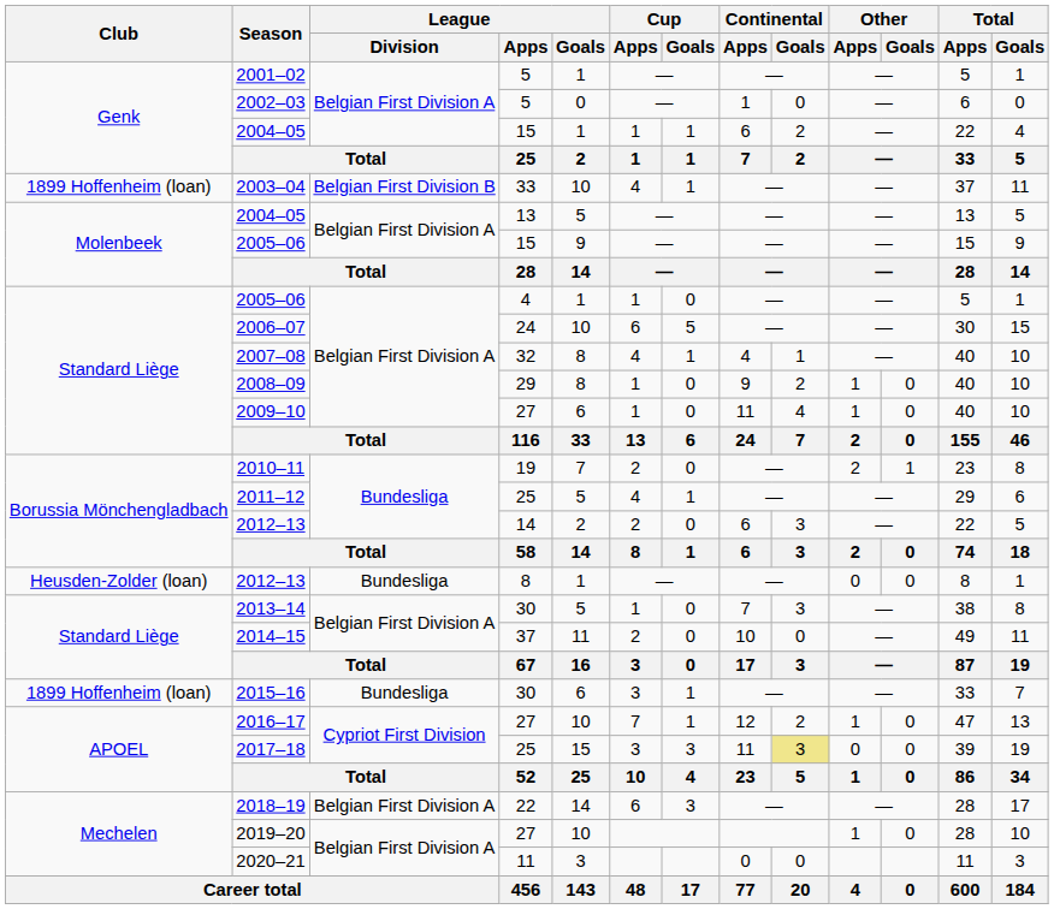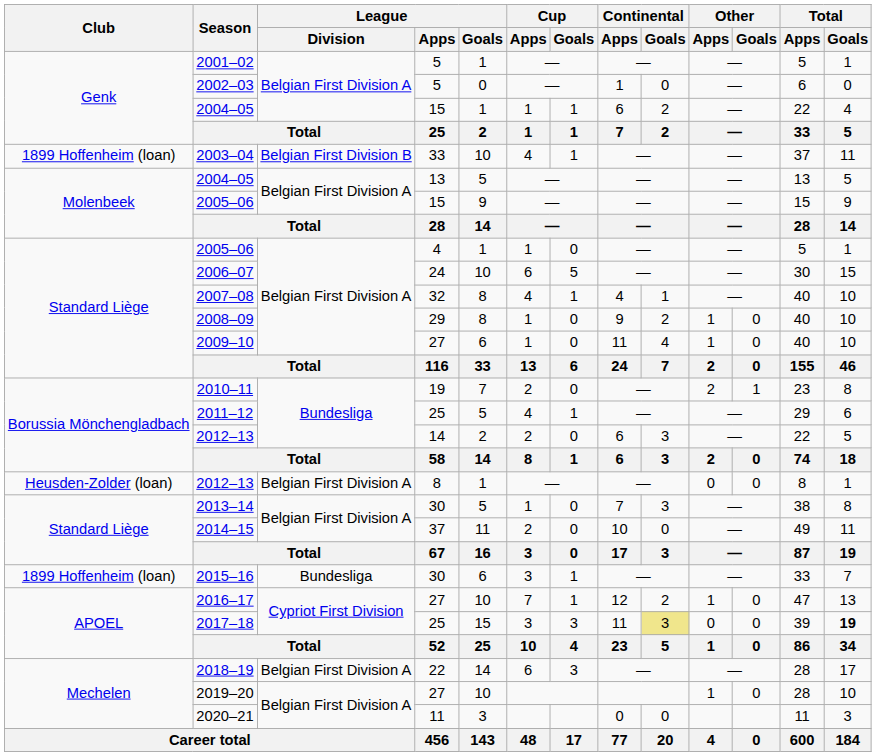 <table class="wikitable" style="text-align:center">
 <tr>
 <th rowspan="2">Club</th>
 <th rowspan="2">Season</th>
 <th colspan="3">League</th>
 <th colspan="2">Cup</th>
 <th colspan="2">Continental</th>
 <th colspan="2">Other</th>
 <th colspan="2">Total</th>
 </tr>
 <tr>
 <th>Division</th>
 <th>Apps</th>
 <th>Goals</th>
 <th>Apps</th>
 <th>Goals</th>
 <th>Apps</th>
 <th>Goals</th>
 <th>Apps</th>
 <th>Goals</th>
 <th>Apps</th>
 <th>Goals</th>
 </tr>
 <tr>
 <td rowspan="4"><a href='#'>Genk</a></td>
 <td><a href='#'>2001–02</a></td>
 <td rowspan="3"><a href='#'>Belgian First Division A</a></td>
 <td>5</td>
 <td>1</td>
 <td colspan="2">—</td>
 <td colspan="2">—</td>
 <td colspan="2">—</td>
 <td>5</td>
 <td>1</td>
 </tr>
 <tr>
 <td><a href='#'>2002–03</a></td>
 <td>5</td>
 <td>0</td>
 <td colspan="2">—</td>
 <td>1</td>
 <td>0</td>
 <td colspan="2">—</td>
 <td>6</td>
 <td>0</td>
 </tr>
 <tr>
 <td><a href='#'>2004–05</a></td>
 <td>15</td>
 <td>1</td>
 <td>1</td>
 <td>1</td>
 <td>6</td>
 <td>2</td>
 <td colspan="2">—</td>
 <td>22</td>
 <td>4</td>
 </tr>
 <tr>
 <th colspan="2">Total</th>
 <th>25</th>
 <th>2</th>
 <th>1</th>
 <th>1</th>
 <th>7</th>
 <th>2</th>
 <th colspan="2">—</th>
 <th>33</th>
 <th>5</th>
 </tr>
 <tr>
 <td><a href='#'>1899 Hoffenheim</a> (loan)</td>
 <td><a href='#'>2003–04</a></td>
 <td><a href='#'>Belgian First Division B</a></td>
 <td>33</td>
 <td>10</td>
 <td>4</td>
 <td>1</td>
 <td colspan="2">—</td>
 <td colspan="2">—</td>
 <td>37</td>
 <td>11</td>
 </tr>
 <tr>
 <td rowspan="3"><a href='#'>Molenbeek</a></td>
 <td><a href='#'>2004–05</a></td>
 <td rowspan="2">Belgian First Division A</td>
 <td>13</td>
 <td>5</td>
 <td colspan="2">—</td>
 <td colspan="2">—</td>
 <td colspan="2">—</td>
 <td>13</td>
 <td>5</td>
 </tr>
 <tr>
 <td><a href='#'>2005–06</a></td>
 <td>15</td>
 <td>9</td>
 <td colspan="2">—</td>
 <td colspan="2">—</td>
 <td colspan="2">—</td>
 <td>15</td>
 <td>9</td>
 </tr>
 <tr>
 <th colspan="2">Total</th>
 <th>28</th>
 <th>14</th>
 <th colspan="2">—</th>
 <th colspan="2">—</th>
 <th colspan="2">—</th>
 <th>28</th>
 <th>14</th>
 </tr>
 <tr>
 <td rowspan="6"><a href='#'>Standard Liège</a></td>
 <td><a href='#'>2005–06</a></td>
 <td rowspan="5">Belgian First Division A</td>
 <td>4</td>
 <td>1</td>
 <td>1</td>
 <td>0</td>
 <td colspan="2">—</td>
 <td colspan="2">—</td>
 <td>5</td>
 <td>1</td>
 </tr>
 <tr>
 <td><a href='#'>2006–07</a></td>
 <td>24</td>
 <td>10</td>
 <td>6</td>
 <td>5</td>
 <td colspan="2">—</td>
 <td colspan="2">—</td>
 <td>30</td>
 <td>15</td>
 </tr>
 <tr>
 <td><a href='#'>2007–08</a></td>
 <td>32</td>
 <td>8</td>
 <td>4</td>
 <td>1</td>
 <td>4</td>
 <td>1</td>
 <td colspan="2">—</td>
 <td>40</td>
 <td>10</td>
 </tr>
 <tr>
 <td><a href='#'>2008–09</a></td>
 <td>29</td>
 <td>8</td>
 <td>1</td>
 <td>0</td>
 <td>9</td>
 <td>2</td>
 <td>1</td>
 <td>0</td>
 <td>40</td>
 <td>10</td>
 </tr>
 <tr>
 <td><a href='#'>2009–10</a></td>
 <td>27</td>
 <td>6</td>
 <td>1</td>
 <td>0</td>
 <td>11</td>
 <td>4</td>
 <td>1</td>
 <td>0</td>
 <td>40</td>
 <td>10</td>
 </tr>
 <tr>
 <th colspan="2">Total</th>
 <th>116</th>
 <th>33</th>
 <th>13</th>
 <th>6</th>
 <th>24</th>
 <th>7</th>
 <th>2</th>
 <th>0</th>
 <th>155</th>
 <th>46</th>
 </tr>
 <tr>
 <td rowspan="4"><a href='#'>Borussia Mönchengladbach</a></td>
 <td><a href='#'>2010–11</a></td>
 <td rowspan="3"><a href='#'>Bundesliga</a></td>
 <td>19</td>
 <td>7</td>
 <td>2</td>
 <td>0</td>
 <td colspan="2">—</td>
 <td>2</td>
 <td>1</td>
 <td>23</td>
 <td>8</td>
 </tr>
 <tr>
 <td><a href='#'>2011–12</a></td>
 <td>25</td>
 <td>5</td>
 <td>4</td>
 <td>1</td>
 <td colspan="2">—</td>
 <td colspan="2">—</td>
 <td>29</td>
 <td>6</td>
 </tr>
 <tr>
 <td><a href='#'>2012–13</a></td>
 <td>14</td>
 <td>2</td>
 <td>2</td>
 <td>0</td>
 <td>6</td>
 <td>3</td>
 <td colspan="2">—</td>
 <td>22</td>
 <td>5</td>
 </tr>
 <tr>
 <th colspan="2">Total</th>
 <th>58</th>
 <th>14</th>
 <th>8</th>
 <th>1</th>
 <th>6</th>
 <th>3</th>
 <th>2</th>
 <th>0</th>
 <th>74</th>
 <th>18</th>
 </tr>
 <tr>
 <td><a href='#'>Heusden-Zolder</a> (loan)</td>
 <td><a href='#'>2012–13</a></td>
-<td>Bundesliga</td>
+<td>Belgian First Division A</td>
 <td>8</td>
 <td>1</td>
 <td colspan="2">—</td>
 <td colspan="2">—</td>
 <td>0</td>
 <td>0</td>
 <td>8</td>
 <td>1</td>
 </tr>
 <tr>
 <td rowspan="3"><a href='#'>Standard Liège</a></td>
 <td><a href='#'>2013–14</a></td>
 <td rowspan="2">Belgian First Division A</td>
 <td>30</td>
 <td>5</td>
 <td>1</td>
 <td>0</td>
 <td>7</td>
 <td>3</td>
 <td colspan="2">—</td>
 <td>38</td>
 <td>8</td>
 </tr>
 <tr>
 <td><a href='#'>2014–15</a></td>
 <td>37</td>
 <td>11</td>
 <td>2</td>
 <td>0</td>
 <td>10</td>
 <td>0</td>
 <td colspan="2">—</td>
 <td>49</td>
 <td>11</td>
 </tr>
 <tr>
 <th colspan="2">Total</th>
 <th>67</th>
 <th>16</th>
 <th>3</th>
 <th>0</th>
 <th>17</th>
 <th>3</th>
 <th colspan="2">—</th>
 <th>87</th>
 <th>19</th>
 </tr>
 <tr>
 <td><a href='#'>1899 Hoffenheim</a> (loan)</td>
 <td><a href='#'>2015–16</a></td>
 <td>Bundesliga</td>
 <td>30</td>
 <td>6</td>
 <td>3</td>
 <td>1</td>
 <td colspan="2">—</td>
 <td colspan="2">—</td>
 <td>33</td>
 <td>7</td>
 </tr>
 <tr>
 <td rowspan="3"><a href='#'>APOEL</a></td>
 <td><a href='#'>2016–17</a></td>
 <td rowspan="2"><a href='#'>Cypriot First Division</a></td>
 <td>27</td>
 <td>10</td>
 <td>7</td>
 <td>1</td>
 <td>12</td>
 <td>2</td>
 <td>1</td>
 <td>0</td>
 <td>47</td>
 <td>13</td>
 </tr>
 <tr>
 <td><a href='#'>2017–18</a></td>
 <td>25</td>
 <td>15</td>
 <td>3</td>
 <td>3</td>
 <td>11</td>
 <td style="background: khaki;">3</td>
 <td>0</td>
 <td>0</td>
 <td>39</td>
-<td>19</td>
+<td><strong>19</strong></td>
 </tr>
 <tr>
 <th colspan="2">Total</th>
 <th>52</th>
 <th>25</th>
 <th>10</th>
 <th>4</th>
 <th>23</th>
 <th>5</th>
 <th>1</th>
 <th>0</th>
 <th>86</th>
 <th>34</th>
 </tr>
 <tr>
 <td rowspan="3"><a href='#'>Mechelen</a></td>
 <td><a href='#'>2018–19</a></td>
 <td>Belgian First Division A</td>
 <td>22</td>
 <td>14</td>
 <td>6</td>
 <td>3</td>
 <td colspan="2">—</td>
 <td colspan="2">—</td>
 <td>28</td>
 <td>17</td>
 </tr>
 <tr>
 <td>2019–20</td>
 <td rowspan="2">Belgian First Division A</td>
 <td>27</td>
 <td>10</td>
 <td colspan="2"></td>
 <td colspan="2"></td>
 <td>1</td>
 <td>0</td>
 <td>28</td>
 <td>10</td>
 </tr>
 <tr>
 <td>2020–21</td>
 <td>11</td>
 <td>3</td>
 <td></td>
 <td></td>
 <td>0</td>
 <td>0</td>
 <td></td>
 <td></td>
 <td>11</td>
 <td>3</td>
 </tr>
 <tr>
 <th colspan="3">Career total</th>
 <th>456</th>
 <th>143</th>
 <th>48</th>
 <th>17</th>
 <th>77</th>
 <th>20</th>
 <th>4</th>
 <th>0</th>
 <th>600</th>
 <th>184</th>
 </tr>
 </table>
